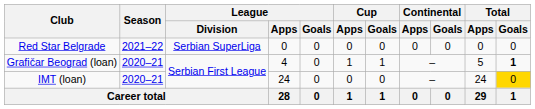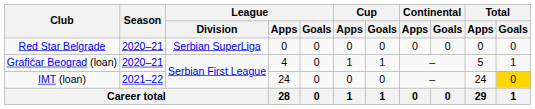 <table class="wikitable" style="text-align: center">
 <tr>
 <th rowspan="2">Club</th>
 <th rowspan="2">Season</th>
 <th colspan="3">League</th>
 <th colspan="2">Cup</th>
 <th colspan="2">Continental</th>
 <th colspan="2">Total</th>
 </tr>
 <tr>
 <th>Division</th>
 <th>Apps</th>
 <th>Goals</th>
 <th>Apps</th>
 <th>Goals</th>
 <th>Apps</th>
 <th>Goals</th>
 <th>Apps</th>
 <th>Goals</th>
 </tr>
 <tr>
 <td><a href='#'>Red Star Belgrade</a></td>
-<td><a href='#'>2021–22</a></td>
+<td><a href='#'>2020–21</a></td>
 <td><a href='#'>Serbian SuperLiga</a></td>
 <td>0</td>
 <td>0</td>
 <td>0</td>
 <td>0</td>
 <td>0</td>
 <td>0</td>
 <td>0</td>
 <td>0</td>
 </tr>
 <tr>
 <td><a href='#'>Grafičar Beograd</a> (loan)</td>
 <td><a href='#'>2020–21</a></td>
 <td rowspan=2><a href='#'>Serbian First League</a></td>
 <td>4</td>
 <td>0</td>
 <td>1</td>
 <td>1</td>
 <td colspan="2">–</td>
 <td>5</td>
-<td><strong>1</strong></td>
+<td>1</td>
 </tr>
 <tr>
 <td><a href='#'>IMT</a> (loan)</td>
-<td><a href='#'>2020–21</a></td>
+<td><a href='#'>2021–22</a></td>
 <td>24</td>
 <td>0</td>
 <td>0</td>
 <td>0</td>
 <td colspan="2">–</td>
 <td>24</td>
 <td style="background: gold;">0</td>
 </tr>
 <tr>
 <th colspan="3"><strong>Career total</strong></th>
 <th>28</th>
 <th>0</th>
 <th>1</th>
 <th>1</th>
 <th>0</th>
 <th>0</th>
 <th>29</th>
 <th>1</th>
 </tr>
 </table>
